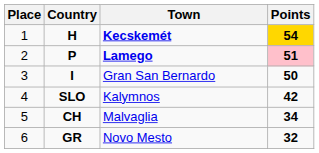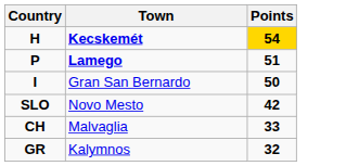 <table class="wikitable" style="text-align;">
 <tr>
-<th width="25">Place</th>
 <th width="25">Country</th>
 <th width="200">Town</th>
 <th width="25">Points</th>
 </tr>
 <tr>
-<td align="center">1</td>
 <td align="center"><strong>H</strong></td>
 <td align="left"><strong><a href='#'>Kecskemét</a></strong></td>
 <td align="center"; style="background-color:gold;"><strong>54</strong></td>
 </tr>
 <tr>
-<td align="center">2</td>
 <td align="center"><strong>P</strong></td>
 <td align="left"><strong><a href='#'>Lamego</a></strong></td>
-<td align="center" style="background: pink;"><strong>51</strong></td>
+<td align="center"><strong>51</strong></td>
 </tr>
 <tr>
-<td align="center">3</td>
 <td align="center"><strong>I</strong></td>
 <td align="left"><a href='#'>Gran San Bernardo</a></td>
 <td align="center"><strong>50</strong></td>
 </tr>
 <tr>
-<td align="center">4</td>
 <td align="center"><strong>SLO</strong></td>
-<td align="left"><a href='#'>Kalymnos</a></td>
+<td align="left"><a href='#'>Novo Mesto</a></td>
 <td align="center"><strong>42</strong></td>
 </tr>
 <tr>
-<td align="center">5</td>
 <td align="center"><strong>CH</strong></td>
 <td align="left"><a href='#'>Malvaglia</a></td>
-<td align="center"><strong>34</strong></td>
+<td align="center"><strong>33</strong></td>
 </tr>
 <tr>
-<td align="center">6</td>
 <td align="center"><strong>GR</strong></td>
-<td align="left"><a href='#'>Novo Mesto</a></td>
+<td align="left"><a href='#'>Kalymnos</a></td>
 <td align="center"><strong>32</strong></td>
 </tr>
 </table>
